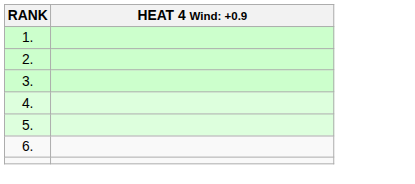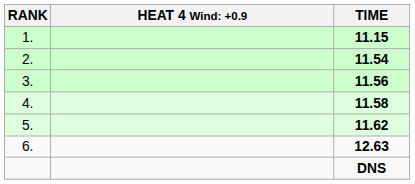 <table class="wikitable" style="border-collapse: collapse; font-size: 90%;">
 <tr>
 <th>RANK</th>
 <th style="width: 20em">HEAT 4 <small>Wind: +0.9</small></th>
+<th style="width: 5em">TIME</th>
 </tr>
 <tr style="background:#ccffcc;">
 <td align="center">1.</td>
 <td></td>
+<td align="center"><strong>11.15</strong></td>
 </tr>
 <tr style="background:#ccffcc;">
 <td align="center">2.</td>
 <td></td>
+<td align="center"><strong>11.54</strong></td>
 </tr>
 <tr style="background:#ccffcc;">
 <td align="center">3.</td>
 <td></td>
+<td align="center"><strong>11.56</strong></td>
 </tr>
 <tr style="background:#ddffdd;">
 <td align="center">4.</td>
 <td></td>
+<td align="center"><strong>11.58</strong></td>
 </tr>
 <tr style="background:#ddffdd;">
 <td align="center">5.</td>
 <td></td>
+<td align="center"><strong>11.62</strong></td>
 </tr>
 <tr>
 <td align="center">6.</td>
 <td></td>
+<td align="center"><strong>12.63</strong></td>
 </tr>
 <tr>
 <td align="center"></td>
 <td></td>
+<td align="center"><strong>DNS</strong></td>
 </tr>
 </table>
